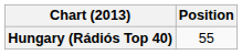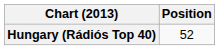 <table class="wikitable sortable plainrowheaders" style="text-align:center">
 <tr>
 <th scope="col">Chart (2013)</th>
 <th scope="col">Position</th>
 </tr>
 <tr>
 <th scope="row">Hungary (Rádiós Top 40)</th>
-<td style="text-align:center;">55</td>
+<td style="text-align:center;">52</td>
 </tr>
 </table>
